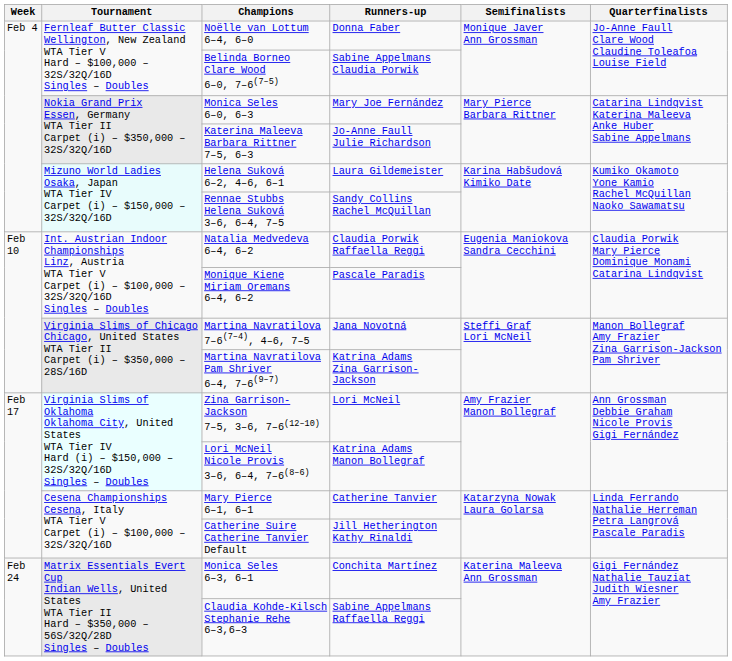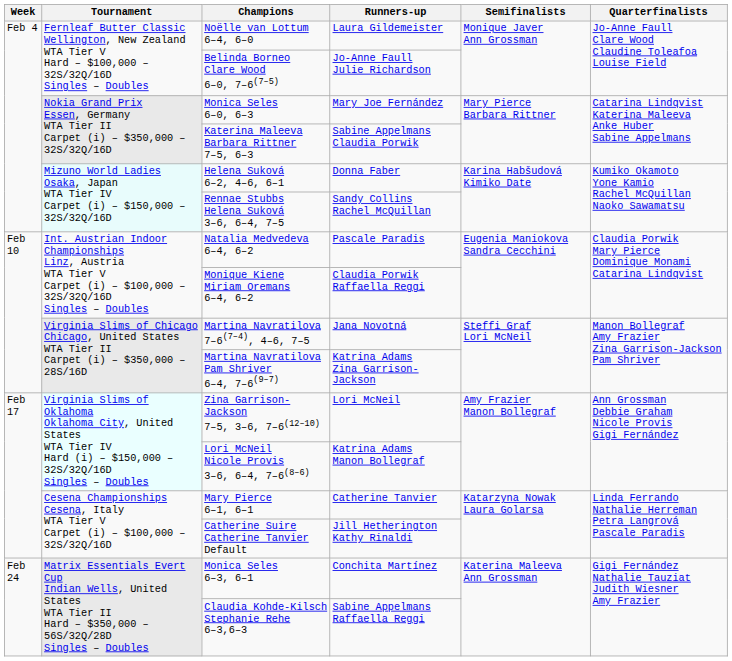 <table class=wikitable style=font-size:95%>
 <tr>
 <th style="width:46px;">Week</th>
 <th style="width:256px;">Tournament</th>
 <th style="width:200px;">Champions</th>
 <th style="width:200px;">Runners-up</th>
 <th style="width:190px;">Semifinalists</th>
 <th style="width:190px;">Quarterfinalists</th>
 </tr>
 <tr valign=top>
 <td rowspan=6>Feb 4</td>
 <td rowspan="2"><a href='#'>Fernleaf Butter Classic</a><br><a href='#'>Wellington</a>, New Zealand<br>WTA Tier V<br>Hard – $100,000 – 32S/32Q/16D<br><a href='#'>Singles</a> – <a href='#'>Doubles</a></td>
 <td> <a href='#'>Noëlle van Lottum</a><br>6–4, 6–0</td>
-<td> <a href='#'>Donna Faber</a></td>
+<td> <a href='#'>Laura Gildemeister</a></td>
 <td rowspan=2> <a href='#'>Monique Javer</a> <br>  <a href='#'>Ann Grossman</a></td>
 <td rowspan=2> <a href='#'>Jo-Anne Faull</a> <br>  <a href='#'>Clare Wood</a> <br>  <a href='#'>Claudine Toleafoa</a> <br>  <a href='#'>Louise Field</a></td>
 </tr>
 <tr valign=top>
 <td> <a href='#'>Belinda Borneo</a><br> <a href='#'>Clare Wood</a><br>6–0, 7–6<sup>(7–5)</sup></td>
-<td> <a href='#'>Sabine Appelmans</a><br> <a href='#'>Claudia Porwik</a></td>
+<td> <a href='#'>Jo-Anne Faull</a><br> <a href='#'>Julie Richardson</a></td>
 </tr>
 <tr valign=top>
 <td rowspan="2" style="background:#e9e9e9;"><a href='#'>Nokia Grand Prix</a><br><a href='#'>Essen</a>, Germany<br>WTA Tier II<br>Carpet (i) – $350,000 – 32S/32Q/16D</td>
 <td> <a href='#'>Monica Seles</a><br>6–0, 6–3</td>
 <td> <a href='#'>Mary Joe Fernández</a></td>
 <td rowspan=2> <a href='#'>Mary Pierce</a> <br>  <a href='#'>Barbara Rittner</a></td>
 <td rowspan=2> <a href='#'>Catarina Lindqvist</a> <br>  <a href='#'>Katerina Maleeva</a> <br>  <a href='#'>Anke Huber</a> <br>  <a href='#'>Sabine Appelmans</a></td>
 </tr>
 <tr valign=top>
 <td> <a href='#'>Katerina Maleeva</a><br> <a href='#'>Barbara Rittner</a><br>7–5, 6–3</td>
-<td> <a href='#'>Jo-Anne Faull</a><br> <a href='#'>Julie Richardson</a></td>
+<td> <a href='#'>Sabine Appelmans</a><br> <a href='#'>Claudia Porwik</a></td>
 </tr>
 <tr valign=top>
 <td rowspan="2" style="background:#e8fcfc;"><a href='#'>Mizuno World Ladies</a><br><a href='#'>Osaka</a>, Japan<br>WTA Tier IV<br>Carpet (i) – $150,000 – 32S/32Q/16D</td>
 <td> <a href='#'>Helena Suková</a><br>6–2, 4–6, 6–1</td>
-<td> <a href='#'>Laura Gildemeister</a></td>
+<td> <a href='#'>Donna Faber</a></td>
 <td rowspan=2> <a href='#'>Karina Habšudová</a> <br>  <a href='#'>Kimiko Date</a></td>
 <td rowspan=2> <a href='#'>Kumiko Okamoto</a> <br>  <a href='#'>Yone Kamio</a> <br>  <a href='#'>Rachel McQuillan</a> <br>  <a href='#'>Naoko Sawamatsu</a></td>
 </tr>
 <tr valign=top>
 <td> <a href='#'>Rennae Stubbs</a><br> <a href='#'>Helena Suková</a><br>3–6, 6–4, 7–5</td>
 <td> <a href='#'>Sandy Collins</a><br> <a href='#'>Rachel McQuillan</a></td>
 </tr>
 <tr valign=top>
 <td rowspan=4>Feb 10</td>
 <td rowspan="2"><a href='#'>Int. Austrian Indoor Championships</a><br><a href='#'>Linz</a>, Austria<br>WTA Tier V<br>Carpet (i) – $100,000 – 32S/32Q/16D<br><a href='#'>Singles</a> – <a href='#'>Doubles</a></td>
 <td> <a href='#'>Natalia Medvedeva</a><br>6–4, 6–2</td>
-<td> <a href='#'>Claudia Porwik</a><br> <a href='#'>Raffaella Reggi</a></td>
+<td> <a href='#'>Pascale Paradis</a></td>
 <td rowspan=2> <a href='#'>Eugenia Maniokova</a> <br>  <a href='#'>Sandra Cecchini</a></td>
 <td rowspan=2> <a href='#'>Claudia Porwik</a> <br>  <a href='#'>Mary Pierce</a> <br>  <a href='#'>Dominique Monami</a> <br>  <a href='#'>Catarina Lindqvist</a></td>
 </tr>
 <tr valign=top>
 <td> <a href='#'>Monique Kiene</a><br> <a href='#'>Miriam Oremans</a><br>6–4, 6–2</td>
-<td> <a href='#'>Pascale Paradis</a></td>
+<td> <a href='#'>Claudia Porwik</a><br> <a href='#'>Raffaella Reggi</a></td>
 </tr>
 <tr valign=top>
 <td rowspan="2" style="background:#e9e9e9;"><a href='#'>Virginia Slims of Chicago</a><br><a href='#'>Chicago</a>, United States<br>WTA Tier II<br>Carpet (i) – $350,000 – 28S/16D</td>
 <td> <a href='#'>Martina Navratilova</a><br>7–6<sup>(7–4)</sup>, 4–6, 7–5</td>
 <td> <a href='#'>Jana Novotná</a></td>
 <td rowspan=2> <a href='#'>Steffi Graf</a> <br>  <a href='#'>Lori McNeil</a></td>
 <td rowspan=2> <a href='#'>Manon Bollegraf</a> <br>  <a href='#'>Amy Frazier</a> <br>  <a href='#'>Zina Garrison-Jackson</a> <br>  <a href='#'>Pam Shriver</a></td>
 </tr>
 <tr valign=top>
 <td> <a href='#'>Martina Navratilova</a><br> <a href='#'>Pam Shriver</a><br>6–4, 7–6<sup>(9–7)</sup></td>
 <td> <a href='#'>Katrina Adams</a><br> <a href='#'>Zina Garrison-Jackson</a></td>
 </tr>
 <tr valign=top>
 <td rowspan=4>Feb 17</td>
 <td rowspan="2" style="background:#eaffff;"><a href='#'>Virginia Slims of Oklahoma</a><br><a href='#'>Oklahoma City</a>, United States<br>WTA Tier IV<br>Hard (i) – $150,000 – 32S/32Q/16D<br><a href='#'>Singles</a> – <a href='#'>Doubles</a></td>
 <td> <a href='#'>Zina Garrison-Jackson</a><br>7–5, 3–6, 7–6<sup>(12–10)</sup></td>
 <td> <a href='#'>Lori McNeil</a></td>
 <td rowspan=2> <a href='#'>Amy Frazier</a> <br>  <a href='#'>Manon Bollegraf</a></td>
 <td rowspan=2> <a href='#'>Ann Grossman</a> <br>  <a href='#'>Debbie Graham</a> <br>  <a href='#'>Nicole Provis</a> <br>  <a href='#'>Gigi Fernández</a></td>
 </tr>
 <tr valign=top>
 <td> <a href='#'>Lori McNeil</a><br> <a href='#'>Nicole Provis</a><br>3–6, 6–4, 7–6<sup>(8–6)</sup></td>
 <td> <a href='#'>Katrina Adams</a><br> <a href='#'>Manon Bollegraf</a></td>
 </tr>
 <tr valign=top>
 <td rowspan="2"><a href='#'>Cesena Championships</a><br><a href='#'>Cesena</a>, Italy<br>WTA Tier V<br>Carpet (i) – $100,000 – 32S/32Q/16D</td>
 <td> <a href='#'>Mary Pierce</a><br>6–1, 6–1</td>
 <td> <a href='#'>Catherine Tanvier</a></td>
 <td rowspan=2> <a href='#'>Katarzyna Nowak</a> <br>  <a href='#'>Laura Golarsa</a></td>
 <td rowspan=2> <a href='#'>Linda Ferrando</a> <br>  <a href='#'>Nathalie Herreman</a> <br>  <a href='#'>Petra Langrová</a> <br>  <a href='#'>Pascale Paradis</a></td>
 </tr>
 <tr valign=top>
 <td> <a href='#'>Catherine Suire</a><br> <a href='#'>Catherine Tanvier</a><br>Default</td>
 <td> <a href='#'>Jill Hetherington</a><br> <a href='#'>Kathy Rinaldi</a></td>
 </tr>
 <tr valign=top>
 <td rowspan=2>Feb 24</td>
 <td rowspan="2" style="background:#e9e9e9;"><a href='#'>Matrix Essentials Evert Cup</a><br> <a href='#'>Indian Wells</a>, United States<br>WTA Tier II<br>Hard – $350,000 – 56S/32Q/28D<br><a href='#'>Singles</a> – <a href='#'>Doubles</a></td>
 <td> <a href='#'>Monica Seles</a><br>6–3, 6–1</td>
 <td> <a href='#'>Conchita Martínez</a></td>
 <td rowspan=2> <a href='#'>Katerina Maleeva</a> <br>  <a href='#'>Ann Grossman</a></td>
 <td rowspan=2> <a href='#'>Gigi Fernández</a> <br>  <a href='#'>Nathalie Tauziat</a> <br>  <a href='#'>Judith Wiesner</a> <br>  <a href='#'>Amy Frazier</a></td>
 </tr>
 <tr valign=top>
 <td> <a href='#'>Claudia Kohde-Kilsch</a><br> <a href='#'>Stephanie Rehe</a><br>6–3,6–3</td>
 <td> <a href='#'>Sabine Appelmans</a><br> <a href='#'>Raffaella Reggi</a></td>
 </tr>
 </table>
